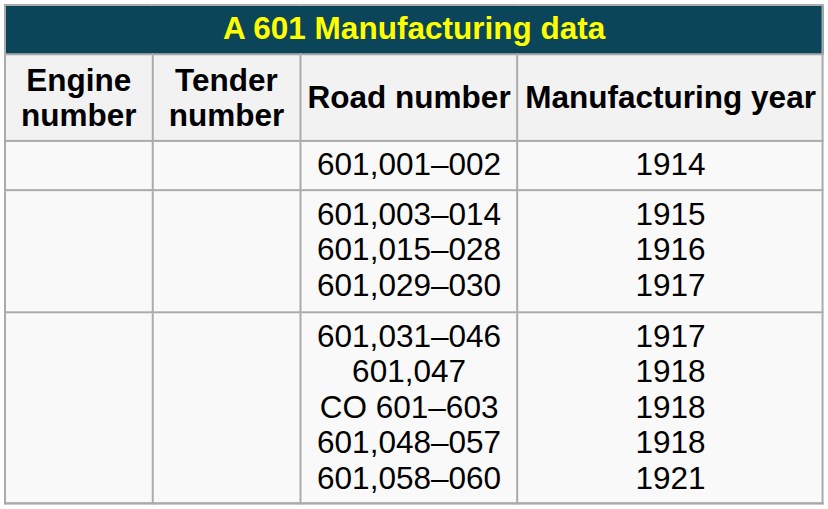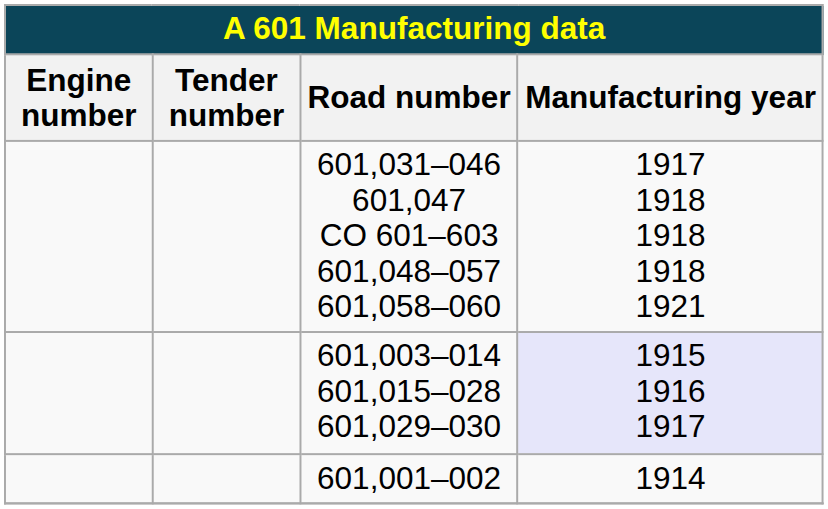 <table class="wikitable sortable static-row-numbers sticky-header">
 <tr>
 <th colspan="4" style="color:yellow; background:#0B4559;"> A 601 Manufacturing data </th>
 </tr>
 <tr>
 <th>Engine<br> number </th>
 <th>Tender<br> number </th>
 <th>Road number</th>
 <th>Manufacturing year</th>
 </tr>
 <tr>
 <td colspan="1" style="text-align:center"></td>
 <td colspan="1" style="text-align:center"></td>
-<td colspan="1" style="text-align:center">601,001–002</td>
-<td colspan="1" style="text-align:center">1914</td>
+<td colspan="1" style="text-align:center"> 601,031–046 <br>601,047<br>CO 601–603<br>601,048–057<br>601,058–060</td>
+<td colspan="1" style="text-align:center">1917<br>1918<br>1918<br>1918<br>1921</td>
 </tr>
 <tr>
 <td colspan="1" style="text-align:center"></td>
 <td colspan="1" style="text-align:center"></td>
 <td colspan="1" style="text-align:center">601,003–014<br>601,015–028<br>601,029–030</td>
-<td colspan="1" style="text-align:center">1915<br>1916<br>1917</td>
+<td colspan="1" style="background: lavender; text-align:center">1915<br>1916<br>1917</td>
 </tr>
 <tr>
 <td colspan="1" style="text-align:center"></td>
 <td colspan="1" style="text-align:center"></td>
-<td colspan="1" style="text-align:center"> 601,031–046 <br>601,047<br>CO 601–603<br>601,048–057<br>601,058–060</td>
-<td colspan="1" style="text-align:center">1917<br>1918<br>1918<br>1918<br>1921</td>
+<td colspan="1" style="text-align:center">601,001–002</td>
+<td colspan="1" style="text-align:center">1914</td>
 </tr>
 <tr>
 </tr>
 </table>
